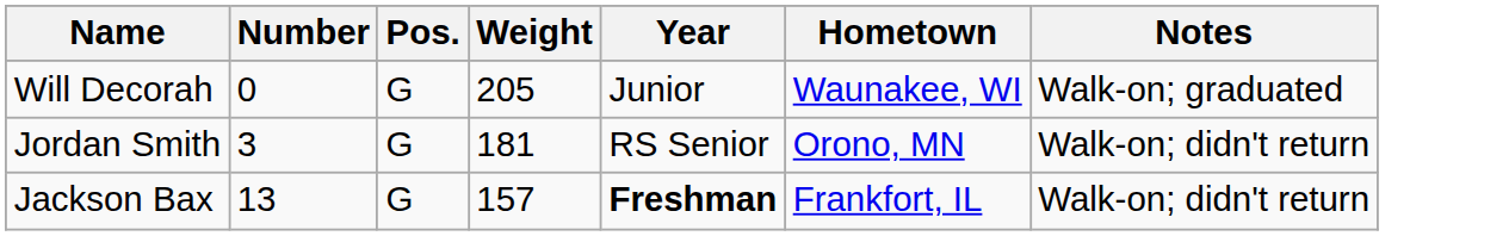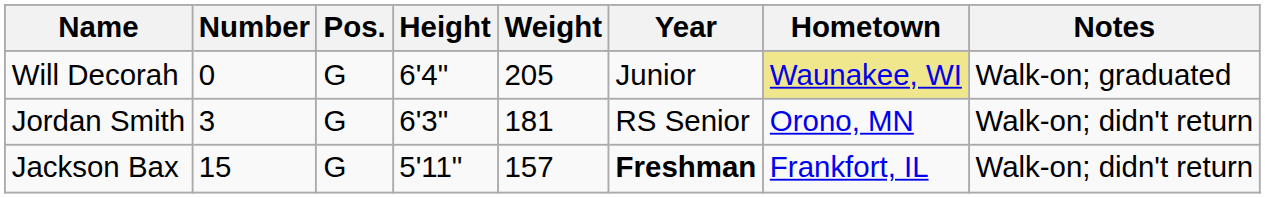 <table class="wikitable sortable" border="1">
 <tr>
 <th>Name</th>
 <th>Number</th>
 <th>Pos.</th>
+<th>Height</th>
 <th>Weight</th>
 <th>Year</th>
 <th>Hometown</th>
 <th class="unsortable">Notes</th>
 </tr>
 <tr>
 <td>Will Decorah</td>
 <td>0</td>
 <td>G</td>
+<td>6'4"</td>
 <td>205</td>
 <td>Junior</td>
-<td><a href='#'>Waunakee, WI</a></td>
+<td style="background: khaki;"><a href='#'>Waunakee, WI</a></td>
 <td>Walk-on; graduated</td>
 </tr>
 <tr>
 <td>Jordan Smith</td>
 <td>3</td>
 <td>G</td>
+<td>6'3"</td>
 <td>181</td>
 <td>RS Senior</td>
 <td><a href='#'>Orono, MN</a></td>
 <td>Walk-on; didn't return</td>
 </tr>
 <tr>
 <td>Jackson Bax</td>
-<td>13</td>
+<td>15</td>
 <td>G</td>
+<td>5'11"</td>
 <td>157</td>
 <td><strong>Freshman</strong></td>
 <td><a href='#'>Frankfort, IL</a></td>
 <td>Walk-on; didn't return</td>
 </tr>
 </table>
